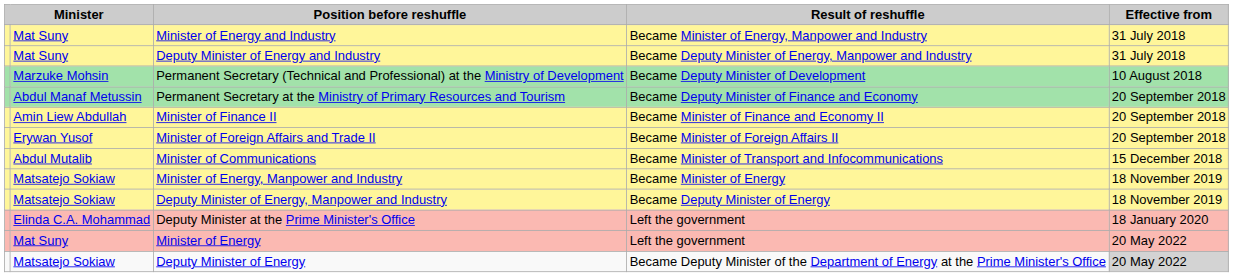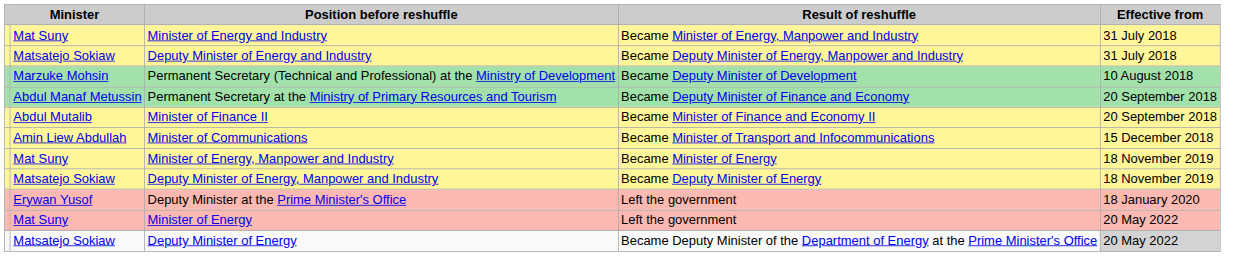 <table class="wikitable">
 <tr>
 <th colspan="2" scope="col" style="background:#ccc;">Minister</th>
 <th scope="col" style="background:#ccc;">Position before reshuffle</th>
 <th scope="col" style="background:#ccc;">Result of reshuffle</th>
 <th scope="col" style="background:#ccc;">Effective from</th>
 </tr>
 <tr style="background:#FFF69A;" colspan="4" |>
 <td></td>
 <td><a href='#'>Mat Suny</a></td>
 <td><a href='#'>Minister of Energy and Industry</a></td>
 <td>Became <a href='#'>Minister of Energy, Manpower and Industry</a></td>
 <td>31 July 2018</td>
 </tr>
 <tr style="background:#FFF69A;" colspan="4" |>
 <td></td>
-<td><a href='#'>Mat Suny</a></td>
+<td><a href='#'>Matsatejo Sokiaw</a></td>
 <td><a href='#'>Deputy Minister of Energy and Industry</a></td>
 <td>Became <a href='#'>Deputy Minister of Energy, Manpower and Industry</a></td>
 <td>31 July 2018</td>
 </tr>
 <tr style="background:#A2E2AA;" colspan="4" |>
 <td></td>
 <td><a href='#'>Marzuke Mohsin</a></td>
 <td>Permanent Secretary (Technical and Professional) at the <a href='#'>Ministry of Development</a></td>
 <td>Became <a href='#'>Deputy Minister of Development</a></td>
 <td>10 August 2018</td>
 </tr>
 <tr style="background:#A2E2AA;" colspan="4" |>
 <td></td>
 <td><a href='#'>Abdul Manaf Metussin</a></td>
 <td>Permanent Secretary at the <a href='#'>Ministry of Primary Resources and Tourism</a></td>
 <td>Became <a href='#'>Deputy Minister of Finance and Economy</a></td>
 <td>20 September 2018</td>
 </tr>
 <tr style="background:#FFF69A;" colspan="4" |>
 <td></td>
-<td><a href='#'>Amin Liew Abdullah</a></td>
+<td><a href='#'>Abdul Mutalib</a></td>
 <td><a href='#'>Minister of Finance II</a></td>
 <td>Became <a href='#'>Minister of Finance and Economy II</a></td>
 <td>20 September 2018</td>
 </tr>
 <tr style="background:#FFF69A;" colspan="4" |>
 <td></td>
-<td><a href='#'>Erywan Yusof</a></td>
-<td><a href='#'>Minister of Foreign Affairs and Trade II</a></td>
-<td>Became <a href='#'>Minister of Foreign Affairs II</a></td>
-<td>20 September 2018</td>
-</tr>
-<tr style="background:#FFF69A;" colspan="4" |>
-<td></td>
-<td><a href='#'>Abdul Mutalib</a></td>
+<td><a href='#'>Amin Liew Abdullah</a></td>
 <td><a href='#'>Minister of Communications</a></td>
 <td>Became <a href='#'>Minister of Transport and Infocommunications</a></td>
 <td>15 December 2018</td>
 </tr>
 <tr style="background:#FFF69A;" colspan="4" |>
 <td></td>
-<td><a href='#'>Matsatejo Sokiaw</a></td>
+<td><a href='#'>Mat Suny</a></td>
 <td><a href='#'>Minister of Energy, Manpower and Industry</a></td>
 <td>Became <a href='#'>Minister of Energy</a></td>
 <td>18 November 2019</td>
 </tr>
 <tr style="background:#FFF69A;" colspan="4" |>
 <td></td>
 <td><a href='#'>Matsatejo Sokiaw</a></td>
 <td><a href='#'>Deputy Minister of Energy, Manpower and Industry</a></td>
 <td>Became <a href='#'>Deputy Minister of Energy</a></td>
 <td>18 November 2019</td>
 </tr>
 <tr style="background:#FBB9B2;">
 <td></td>
-<td><a href='#'>Elinda C.A. Mohammad</a></td>
+<td><a href='#'>Erywan Yusof</a></td>
 <td>Deputy Minister at the <a href='#'>Prime Minister's Office</a></td>
 <td>Left the government</td>
 <td>18 January 2020</td>
 </tr>
 <tr style="background:#FBB9B2;">
 <td></td>
 <td><a href='#'>Mat Suny</a></td>
 <td><a href='#'>Minister of Energy</a></td>
 <td>Left the government</td>
 <td>20 May 2022</td>
 </tr>
 <tr>
 <td></td>
 <td><a href='#'>Matsatejo Sokiaw</a></td>
 <td><a href='#'>Deputy Minister of Energy</a></td>
 <td>Became Deputy Minister of the <a href='#'>Department of Energy</a> at the <a href='#'>Prime Minister's Office</a></td>
 <td style="background: lightgrey;">20 May 2022</td>
 </tr>
 </table>
